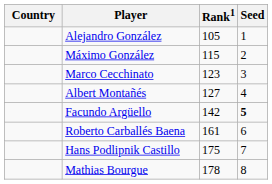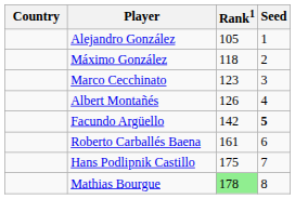 <table class="sortable wikitable">
 <tr>
 <th width="70">Country</th>
 <th width="175">Player</th>
 <th>Rank<sup>1</sup></th>
 <th>Seed</th>
 </tr>
 <tr>
 <td></td>
 <td><a href='#'>Alejandro González</a></td>
 <td>105</td>
 <td>1</td>
 </tr>
 <tr>
 <td></td>
 <td><a href='#'>Máximo González</a></td>
-<td>115</td>
+<td>118</td>
 <td>2</td>
 </tr>
 <tr>
 <td></td>
 <td><a href='#'>Marco Cecchinato</a></td>
 <td>123</td>
 <td>3</td>
 </tr>
 <tr>
 <td></td>
 <td><a href='#'>Albert Montañés</a></td>
-<td>127</td>
+<td>126</td>
 <td>4</td>
 </tr>
 <tr>
 <td></td>
 <td><a href='#'>Facundo Argüello</a></td>
 <td>142</td>
 <td><strong>5</strong></td>
 </tr>
 <tr>
 <td></td>
 <td><a href='#'>Roberto Carballés Baena</a></td>
 <td>161</td>
 <td>6</td>
 </tr>
 <tr>
 <td></td>
 <td><a href='#'>Hans Podlipnik Castillo</a></td>
 <td>175</td>
 <td>7</td>
 </tr>
 <tr>
 <td></td>
 <td><a href='#'>Mathias Bourgue</a></td>
-<td>178</td>
+<td style="background: lightgreen;">178</td>
 <td>8</td>
 </tr>
 </table>
